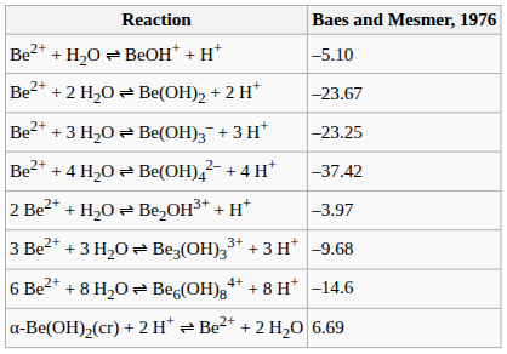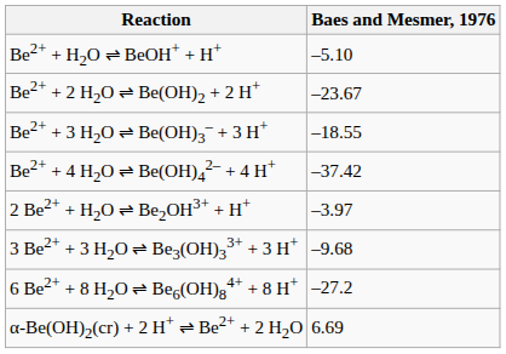 <table class="wikitable">
 <tr>
 <th>Reaction</th>
 <th>Baes and Mesmer, 1976</th>
 </tr>
 <tr>
 <td>Be<sup>2+</sup> + H<sub>2</sub>O ⇌ BeOH<sup>+</sup> + H<sup>+</sup></td>
 <td>–5.10</td>
 </tr>
 <tr>
 <td>Be<sup>2+</sup> + 2 H<sub>2</sub>O ⇌ Be(OH)<sub>2</sub> + 2 H<sup>+</sup></td>
 <td>–23.67</td>
 </tr>
 <tr>
 <td>Be<sup>2+</sup> + 3 H<sub>2</sub>O ⇌ Be(OH)<sub>3</sub><sup>–</sup> + 3 H<sup>+</sup></td>
-<td>–23.25</td>
+<td>–18.55</td>
 </tr>
 <tr>
 <td>Be<sup>2+</sup> + 4 H<sub>2</sub>O ⇌ Be(OH)<sub>4</sub><sup>2–</sup> + 4 H<sup>+</sup></td>
 <td>–37.42</td>
 </tr>
 <tr>
 <td>2 Be<sup>2+</sup> + H<sub>2</sub>O ⇌ Be<sub>2</sub>OH<sup>3+</sup> + H<sup>+</sup></td>
 <td>–3.97</td>
 </tr>
 <tr>
 <td>3 Be<sup>2+</sup> + 3 H<sub>2</sub>O ⇌ Be<sub>3</sub>(OH)<sub>3</sub><sup>3+</sup> + 3 H<sup>+</sup></td>
 <td>–9.68</td>
 </tr>
 <tr>
 <td>6 Be<sup>2+</sup> + 8 H<sub>2</sub>O ⇌ Be<sub>6</sub>(OH)<sub>8</sub><sup>4+</sup> + 8 H<sup>+</sup></td>
-<td>–14.6</td>
+<td>–27.2</td>
 </tr>
 <tr>
 <td>α-Be(OH)<sub>2</sub>(cr) + 2 H<sup>+</sup> ⇌ Be<sup>2+</sup> + 2 H<sub>2</sub>O</td>
 <td>6.69</td>
 </tr>
 </table>
